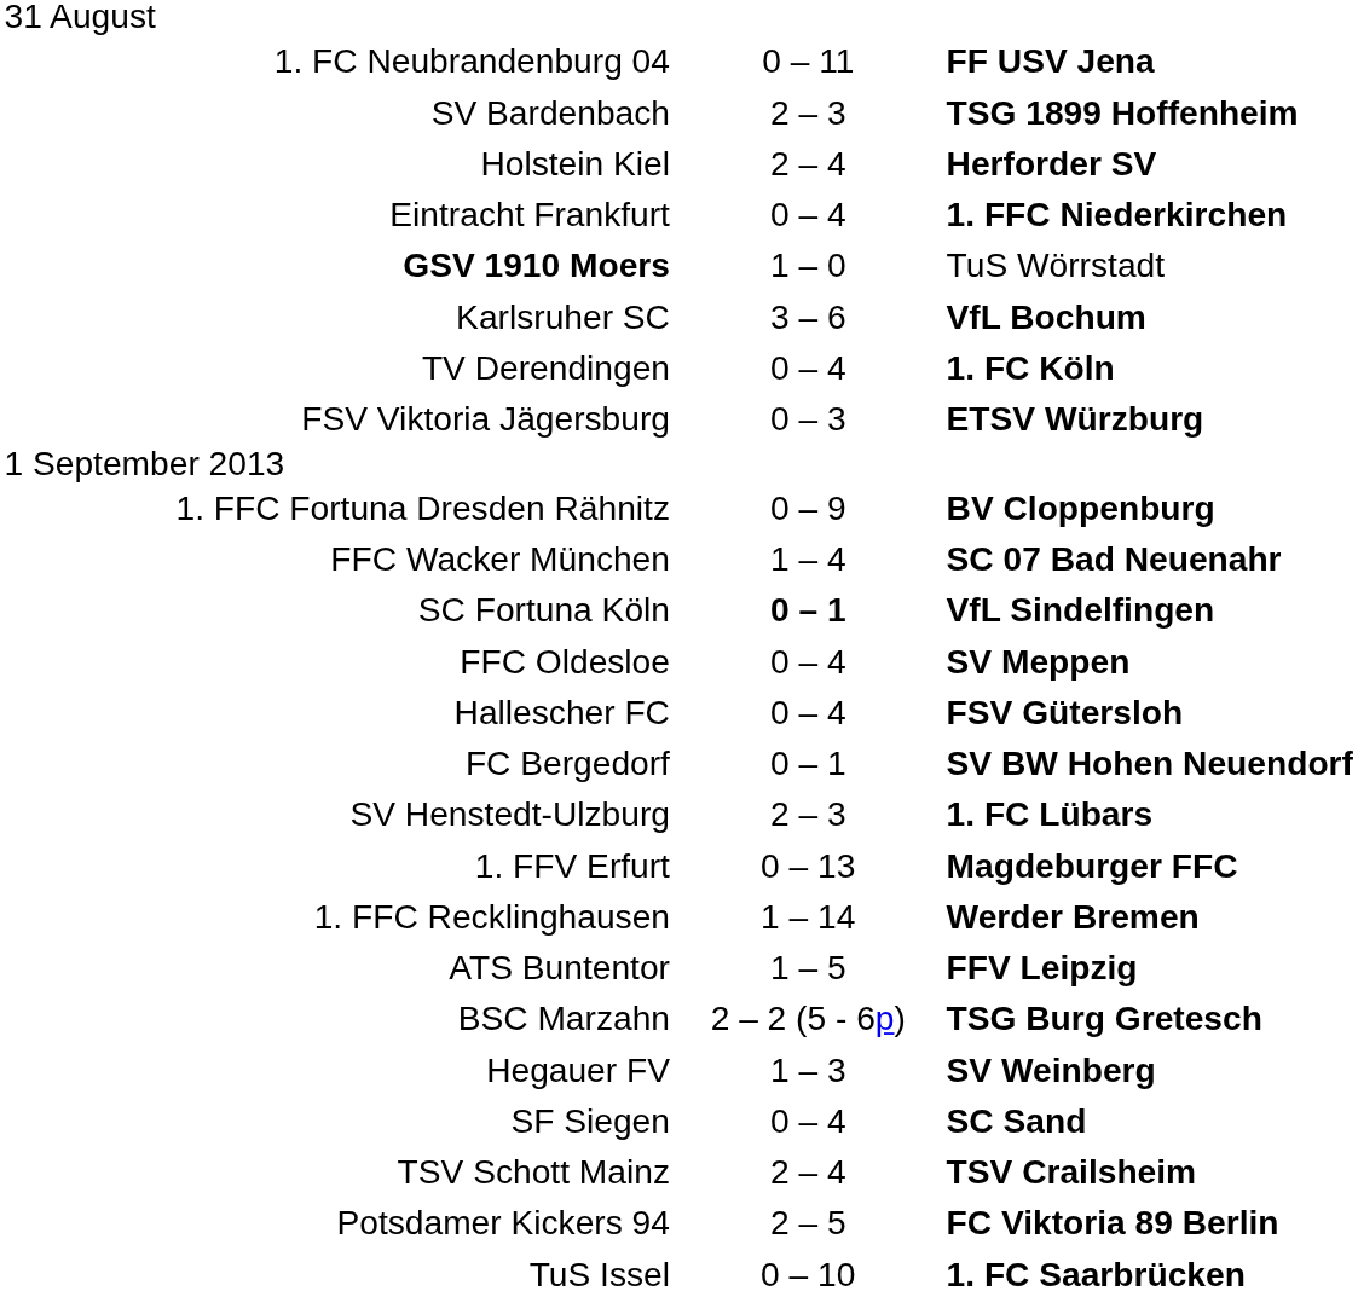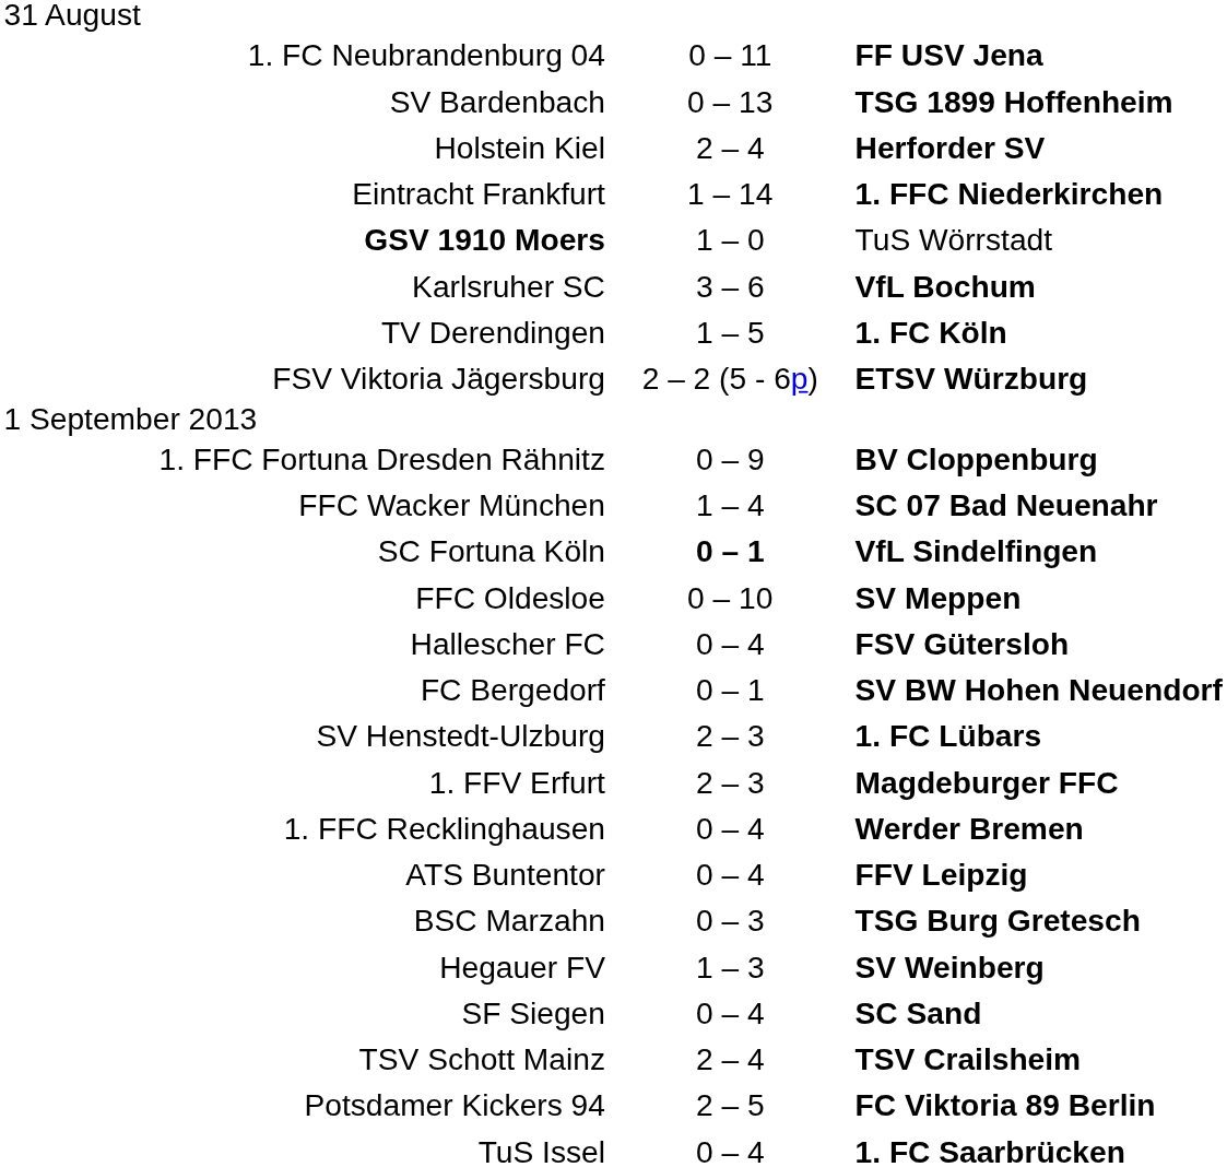 <table width=100% cellspacing=1>
 <tr>
 <th width=25%></th>
 <th width=10%></th>
 <th width=25%></th>
 <th></th>
 </tr>
 <tr>
 <td>31 August</td>
 </tr>
 <tr>
 <td align=right>1. FC Neubrandenburg 04</td>
 <td align=center>0 – 11</td>
 <td><strong>FF USV Jena</strong></td>
 </tr>
 <tr>
 <td></td>
 </tr>
 <tr>
 <td align=right>SV Bardenbach</td>
-<td align=center>2 – 3</td>
+<td align=center>0 – 13</td>
 <td><strong> TSG 1899 Hoffenheim</strong></td>
 </tr>
 <tr>
 <td></td>
 </tr>
 <tr>
 <td align=right>Holstein Kiel</td>
 <td align=center>2 – 4</td>
 <td><strong>Herforder SV</strong></td>
 </tr>
 <tr>
 <td></td>
 </tr>
 <tr>
 <td align=right>Eintracht Frankfurt</td>
-<td align=center>0 – 4</td>
+<td align=center>1 – 14</td>
 <td><strong>1. FFC Niederkirchen</strong></td>
 </tr>
 <tr>
 <td></td>
 </tr>
 <tr>
 <td align=right><strong>GSV 1910 Moers</strong></td>
 <td align=center>1 – 0</td>
 <td>TuS Wörrstadt</td>
 </tr>
 <tr>
 <td></td>
 </tr>
 <tr>
 <td align=right>Karlsruher SC</td>
 <td align=center>3 – 6</td>
 <td><strong>VfL Bochum</strong></td>
 </tr>
 <tr>
 <td></td>
 </tr>
 <tr>
 <td align=right>TV Derendingen</td>
-<td align=center>0 – 4</td>
+<td align=center>1 – 5</td>
 <td><strong>1. FC Köln</strong></td>
 </tr>
 <tr>
 <td></td>
 </tr>
 <tr>
 <td align=right>FSV Viktoria Jägersburg</td>
-<td align=center>0 – 3</td>
+<td align=center>2 – 2 (5 - 6<a href='#'>p</a>)</td>
 <td><strong> ETSV Würzburg</strong></td>
 </tr>
 <tr>
 <td>1 September 2013</td>
 </tr>
 <tr>
 <td align=right>1. FFC Fortuna Dresden Rähnitz</td>
 <td align=center>0 – 9</td>
 <td><strong> BV Cloppenburg</strong></td>
 </tr>
 <tr>
 <td></td>
 </tr>
 <tr>
 <td align=right>FFC Wacker München</td>
 <td align=center>1 – 4</td>
 <td><strong> SC 07 Bad Neuenahr</strong></td>
 </tr>
 <tr>
 <td></td>
 </tr>
 <tr>
 <td align=right>SC Fortuna Köln</td>
 <td align=center><strong>0 – 1 </strong></td>
 <td><strong>VfL Sindelfingen</strong></td>
 </tr>
 <tr>
 <td></td>
 </tr>
 <tr>
 <td align=right>FFC Oldesloe</td>
-<td align=center>0 – 4</td>
+<td align=center>0 – 10</td>
 <td><strong>SV Meppen</strong></td>
 </tr>
 <tr>
 <td></td>
 </tr>
 <tr>
 <td align=right>Hallescher FC</td>
 <td align=center>0 – 4</td>
 <td><strong>FSV Gütersloh</strong></td>
 </tr>
 <tr>
 <td></td>
 </tr>
 <tr>
 <td align=right>FC Bergedorf</td>
 <td align=center>0 – 1 </td>
 <td><strong>SV BW Hohen Neuendorf</strong></td>
 </tr>
 <tr>
 <td></td>
 </tr>
 <tr>
 <td align=right>SV Henstedt-Ulzburg</td>
 <td align=center>2 – 3 </td>
 <td><strong>1. FC Lübars</strong></td>
 </tr>
 <tr>
 <td></td>
 </tr>
 <tr>
 <td align=right>1. FFV Erfurt</td>
-<td align=center>0 – 13</td>
+<td align=center>2 – 3</td>
 <td><strong>Magdeburger FFC</strong></td>
 </tr>
 <tr>
 <td></td>
 </tr>
 <tr>
 <td align=right>1. FFC Recklinghausen</td>
-<td align=center>1 – 14</td>
+<td align=center>0 – 4</td>
 <td><strong>Werder Bremen</strong></td>
 </tr>
 <tr>
 <td></td>
 </tr>
 <tr>
 <td align=right>ATS Buntentor</td>
-<td align=center>1 – 5</td>
+<td align=center>0 – 4</td>
 <td><strong>FFV Leipzig</strong></td>
 </tr>
 <tr>
 <td></td>
 </tr>
 <tr>
 <td align=right>BSC Marzahn</td>
-<td align=center>2 – 2 (5 - 6<a href='#'>p</a>)</td>
+<td align=center>0 – 3</td>
 <td><strong>TSG Burg Gretesch</strong></td>
 </tr>
 <tr>
 <td></td>
 </tr>
 <tr>
 <td align=right>Hegauer FV</td>
 <td align=center>1 – 3</td>
 <td><strong>SV Weinberg</strong></td>
 </tr>
 <tr>
 <td></td>
 </tr>
 <tr>
 <td align=right>SF Siegen</td>
 <td align=center>0 – 4</td>
 <td><strong>SC Sand</strong></td>
 </tr>
 <tr>
 <td></td>
 </tr>
 <tr>
 <td align=right>TSV Schott Mainz</td>
 <td align=center>2 – 4</td>
 <td><strong>TSV Crailsheim</strong></td>
 </tr>
 <tr>
 <td></td>
 </tr>
 <tr>
 <td align=right>Potsdamer Kickers 94</td>
 <td align=center>2 – 5</td>
 <td><strong>FC Viktoria 89 Berlin</strong></td>
 </tr>
 <tr>
 <td></td>
 </tr>
 <tr>
 <td align=right>TuS Issel</td>
-<td align=center>0 – 10</td>
+<td align=center>0 – 4</td>
 <td><strong>1. FC Saarbrücken</strong></td>
 </tr>
 <tr>
 </tr>
 </table>
